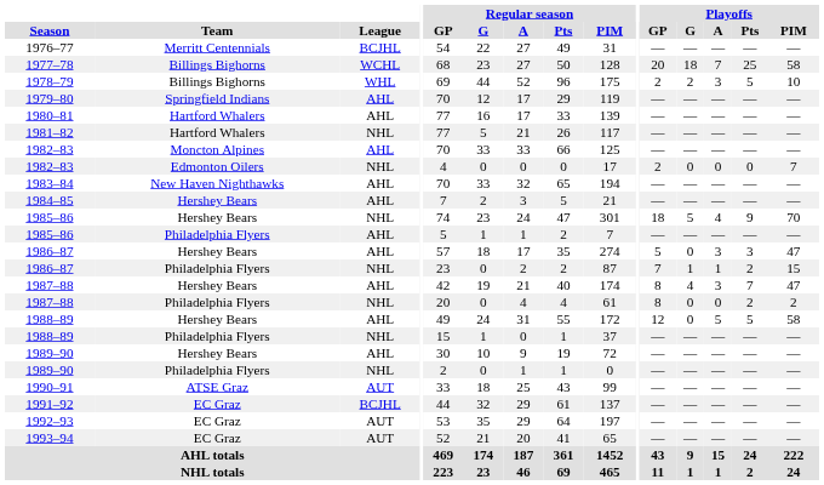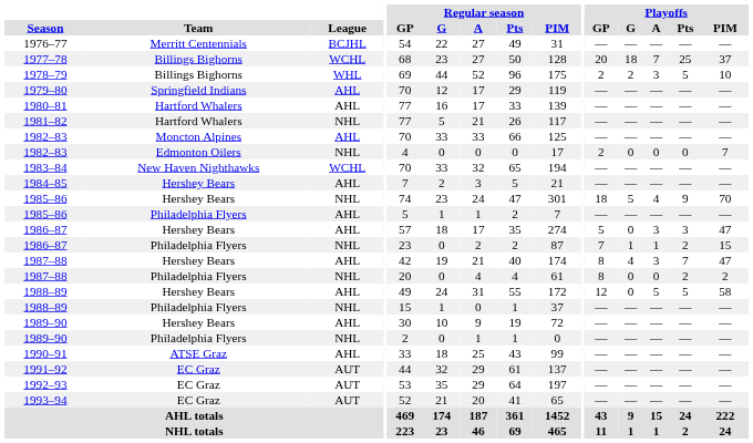 <table border="0" cellpadding="1" cellspacing="0" style="text-align:center; width:60em">
 <tr bgcolor="#e0e0e0">
 <th colspan="3" bgcolor="#ffffff"></th>
 <th rowspan="100" bgcolor="#ffffff"></th>
 <th colspan="5"><a href='#'>Regular season</a></th>
 <th rowspan="100" bgcolor="#ffffff"></th>
 <th colspan="5"><a href='#'>Playoffs</a></th>
 </tr>
 <tr bgcolor="#e0e0e0">
 <th><a href='#'>Season</a></th>
 <th>Team</th>
 <th>League</th>
 <th>GP</th>
 <th><a href='#'>G</a></th>
 <th><a href='#'>A</a></th>
 <th><a href='#'>Pts</a></th>
 <th><a href='#'>PIM</a></th>
 <th>GP</th>
 <th>G</th>
 <th>A</th>
 <th>Pts</th>
 <th>PIM</th>
 </tr>
 <tr>
 <td>1976–77</td>
 <td><a href='#'>Merritt Centennials</a></td>
 <td><a href='#'>BCJHL</a></td>
 <td>54</td>
 <td>22</td>
 <td>27</td>
 <td>49</td>
 <td>31</td>
 <td>—</td>
 <td>—</td>
 <td>—</td>
 <td>—</td>
 <td>—</td>
 </tr>
 <tr bgcolor="#f0f0f0">
 <td><a href='#'>1977–78</a></td>
 <td><a href='#'>Billings Bighorns</a></td>
 <td><a href='#'>WCHL</a></td>
 <td>68</td>
 <td>23</td>
 <td>27</td>
 <td>50</td>
 <td>128</td>
 <td>20</td>
 <td>18</td>
 <td>7</td>
 <td>25</td>
-<td>58</td>
+<td>37</td>
 </tr>
 <tr>
 <td><a href='#'>1978–79</a></td>
 <td>Billings Bighorns</td>
 <td><a href='#'>WHL</a></td>
 <td>69</td>
 <td>44</td>
 <td>52</td>
 <td>96</td>
 <td>175</td>
 <td>2</td>
 <td>2</td>
 <td>3</td>
 <td>5</td>
 <td>10</td>
 </tr>
 <tr bgcolor="#f0f0f0">
 <td><a href='#'>1979–80</a></td>
 <td><a href='#'>Springfield Indians</a></td>
 <td><a href='#'>AHL</a></td>
 <td>70</td>
 <td>12</td>
 <td>17</td>
 <td>29</td>
 <td>119</td>
 <td>—</td>
 <td>—</td>
 <td>—</td>
 <td>—</td>
 <td>—</td>
 </tr>
 <tr>
 <td><a href='#'>1980–81</a></td>
 <td><a href='#'>Hartford Whalers</a></td>
 <td>AHL</td>
 <td>77</td>
 <td>16</td>
 <td>17</td>
 <td>33</td>
 <td>139</td>
 <td>—</td>
 <td>—</td>
 <td>—</td>
 <td>—</td>
 <td>—</td>
 </tr>
 <tr bgcolor="#f0f0f0">
 <td><a href='#'>1981–82</a></td>
 <td>Hartford Whalers</td>
 <td>NHL</td>
 <td>77</td>
 <td>5</td>
 <td>21</td>
 <td>26</td>
 <td>117</td>
 <td>—</td>
 <td>—</td>
 <td>—</td>
 <td>—</td>
 <td>—</td>
 </tr>
 <tr>
 <td><a href='#'>1982–83</a></td>
 <td><a href='#'>Moncton Alpines</a></td>
 <td><a href='#'>AHL</a></td>
 <td>70</td>
 <td>33</td>
 <td>33</td>
 <td>66</td>
 <td>125</td>
 <td>—</td>
 <td>—</td>
 <td>—</td>
 <td>—</td>
 <td>—</td>
 </tr>
 <tr bgcolor="#f0f0f0">
 <td><a href='#'>1982–83</a></td>
 <td><a href='#'>Edmonton Oilers</a></td>
 <td>NHL</td>
 <td>4</td>
 <td>0</td>
 <td>0</td>
 <td>0</td>
 <td>17</td>
 <td>2</td>
 <td>0</td>
 <td>0</td>
 <td>0</td>
 <td>7</td>
 </tr>
 <tr>
 <td><a href='#'>1983–84</a></td>
 <td><a href='#'>New Haven Nighthawks</a></td>
-<td>AHL</td>
+<td><a href='#'>WCHL</a></td>
 <td>70</td>
 <td>33</td>
 <td>32</td>
 <td>65</td>
 <td>194</td>
 <td>—</td>
 <td>—</td>
 <td>—</td>
 <td>—</td>
 <td>—</td>
 </tr>
 <tr bgcolor="#f0f0f0">
 <td><a href='#'>1984–85</a></td>
 <td><a href='#'>Hershey Bears</a></td>
 <td>AHL</td>
 <td>7</td>
 <td>2</td>
 <td>3</td>
 <td>5</td>
 <td>21</td>
 <td>—</td>
 <td>—</td>
 <td>—</td>
 <td>—</td>
 <td>—</td>
 </tr>
 <tr>
 <td><a href='#'>1985–86</a></td>
 <td>Hershey Bears</td>
 <td>NHL</td>
 <td>74</td>
 <td>23</td>
 <td>24</td>
 <td>47</td>
 <td>301</td>
 <td>18</td>
 <td>5</td>
 <td>4</td>
 <td>9</td>
 <td>70</td>
 </tr>
 <tr bgcolor="#f0f0f0">
 <td><a href='#'>1985–86</a></td>
 <td><a href='#'>Philadelphia Flyers</a></td>
 <td>AHL</td>
 <td>5</td>
 <td>1</td>
 <td>1</td>
 <td>2</td>
 <td>7</td>
 <td>—</td>
 <td>—</td>
 <td>—</td>
 <td>—</td>
 <td>—</td>
 </tr>
 <tr>
 <td><a href='#'>1986–87</a></td>
 <td>Hershey Bears</td>
 <td>AHL</td>
 <td>57</td>
 <td>18</td>
 <td>17</td>
 <td>35</td>
 <td>274</td>
 <td>5</td>
 <td>0</td>
 <td>3</td>
 <td>3</td>
 <td>47</td>
 </tr>
 <tr bgcolor="#f0f0f0">
 <td><a href='#'>1986–87</a></td>
 <td>Philadelphia Flyers</td>
 <td>NHL</td>
 <td>23</td>
 <td>0</td>
 <td>2</td>
 <td>2</td>
 <td>87</td>
 <td>7</td>
 <td>1</td>
 <td>1</td>
 <td>2</td>
 <td>15</td>
 </tr>
 <tr>
 <td><a href='#'>1987–88</a></td>
 <td>Hershey Bears</td>
 <td>AHL</td>
 <td>42</td>
 <td>19</td>
 <td>21</td>
 <td>40</td>
 <td>174</td>
 <td>8</td>
 <td>4</td>
 <td>3</td>
 <td>7</td>
 <td>47</td>
 </tr>
 <tr bgcolor="#f0f0f0">
 <td><a href='#'>1987–88</a></td>
 <td>Philadelphia Flyers</td>
 <td>NHL</td>
 <td>20</td>
 <td>0</td>
 <td>4</td>
 <td>4</td>
 <td>61</td>
 <td>8</td>
 <td>0</td>
 <td>0</td>
 <td>2</td>
 <td>2</td>
 </tr>
 <tr>
 <td><a href='#'>1988–89</a></td>
 <td>Hershey Bears</td>
 <td>AHL</td>
 <td>49</td>
 <td>24</td>
 <td>31</td>
 <td>55</td>
 <td>172</td>
 <td>12</td>
 <td>0</td>
 <td>5</td>
 <td>5</td>
 <td>58</td>
 </tr>
 <tr bgcolor="#f0f0f0">
 <td><a href='#'>1988–89</a></td>
 <td>Philadelphia Flyers</td>
 <td>NHL</td>
 <td>15</td>
 <td>1</td>
 <td>0</td>
 <td>1</td>
 <td>37</td>
 <td>—</td>
 <td>—</td>
 <td>—</td>
 <td>—</td>
 <td>—</td>
 </tr>
 <tr>
 <td><a href='#'>1989–90</a></td>
 <td>Hershey Bears</td>
 <td>AHL</td>
 <td>30</td>
 <td>10</td>
 <td>9</td>
 <td>19</td>
 <td>72</td>
 <td>—</td>
 <td>—</td>
 <td>—</td>
 <td>—</td>
 <td>—</td>
 </tr>
 <tr bgcolor="#f0f0f0">
 <td><a href='#'>1989–90</a></td>
 <td>Philadelphia Flyers</td>
 <td>NHL</td>
 <td>2</td>
 <td>0</td>
 <td>1</td>
 <td>1</td>
 <td>0</td>
 <td>—</td>
 <td>—</td>
 <td>—</td>
 <td>—</td>
 <td>—</td>
 </tr>
 <tr>
 <td><a href='#'>1990–91</a></td>
 <td><a href='#'>ATSE Graz</a></td>
-<td><a href='#'>AUT</a></td>
+<td>AHL</td>
 <td>33</td>
 <td>18</td>
 <td>25</td>
 <td>43</td>
 <td>99</td>
 <td>—</td>
 <td>—</td>
 <td>—</td>
 <td>—</td>
 <td>—</td>
 </tr>
 <tr bgcolor="#f0f0f0">
 <td><a href='#'>1991–92</a></td>
 <td><a href='#'>EC Graz</a></td>
-<td><a href='#'>BCJHL</a></td>
+<td>AUT</td>
 <td>44</td>
 <td>32</td>
 <td>29</td>
 <td>61</td>
 <td>137</td>
 <td>—</td>
 <td>—</td>
 <td>—</td>
 <td>—</td>
 <td>—</td>
 </tr>
 <tr>
 <td><a href='#'>1992–93</a></td>
 <td>EC Graz</td>
 <td>AUT</td>
 <td>53</td>
 <td>35</td>
 <td>29</td>
 <td>64</td>
 <td>197</td>
 <td>—</td>
 <td>—</td>
 <td>—</td>
 <td>—</td>
 <td>—</td>
 </tr>
 <tr bgcolor="#f0f0f0">
 <td><a href='#'>1993–94</a></td>
 <td>EC Graz</td>
 <td>AUT</td>
 <td>52</td>
 <td>21</td>
 <td>20</td>
 <td>41</td>
 <td>65</td>
 <td>—</td>
 <td>—</td>
 <td>—</td>
 <td>—</td>
 <td>—</td>
 </tr>
 <tr bgcolor="#e0e0e0">
 <th colspan="3">AHL totals</th>
 <th>469</th>
 <th>174</th>
 <th>187</th>
 <th>361</th>
 <th>1452</th>
 <th>43</th>
 <th>9</th>
 <th>15</th>
 <th>24</th>
 <th>222</th>
 </tr>
 <tr bgcolor="#e0e0e0">
 <th colspan="3">NHL totals</th>
 <th>223</th>
 <th>23</th>
 <th>46</th>
 <th>69</th>
 <th>465</th>
 <th>11</th>
 <th>1</th>
 <th>1</th>
 <th>2</th>
 <th>24</th>
 </tr>
 </table>
